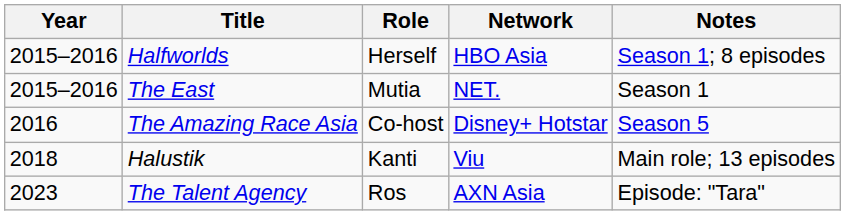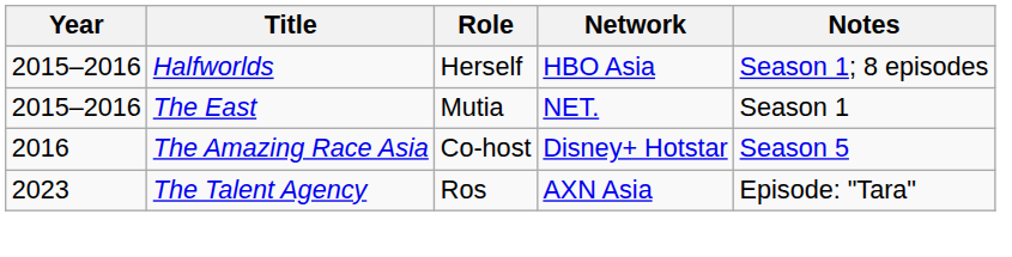 <table class="wikitable sortable plainrowheaders">
 <tr>
 <th scope="col">Year</th>
 <th scope="col">Title</th>
 <th scope="col">Role</th>
 <th scope="col" class="unsortable">Network</th>
 <th class="unsortable">Notes</th>
 </tr>
 <tr>
 <td>2015–2016</td>
 <td><em><a href='#'>Halfworlds</a></em></td>
 <td>Herself</td>
 <td><a href='#'>HBO Asia</a></td>
 <td><a href='#'>Season 1</a>; 8 episodes</td>
 </tr>
 <tr>
 <td>2015–2016</td>
 <td><em><a href='#'>The East</a></em></td>
 <td>Mutia</td>
 <td><a href='#'>NET.</a></td>
 <td>Season 1</td>
 </tr>
 <tr>
 <td>2016</td>
 <td><em><a href='#'>The Amazing Race Asia</a></em></td>
 <td>Co-host</td>
 <td><a href='#'>Disney+ Hotstar</a></td>
 <td><a href='#'>Season 5</a></td>
 </tr>
 <tr>
-<td>2018</td>
-<td><em>Halustik</em></td>
-<td>Kanti</td>
-<td><a href='#'>Viu</a></td>
-<td>Main role; 13 episodes</td>
-</tr>
-<tr>
 <td>2023</td>
 <td><em><a href='#'>The Talent Agency</a></em></td>
 <td>Ros</td>
 <td><a href='#'>AXN Asia</a></td>
 <td>Episode: "Tara"</td>
 </tr>
 </table>
